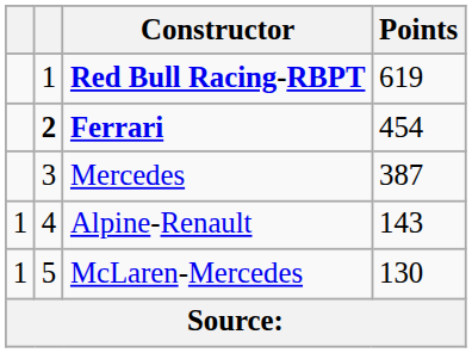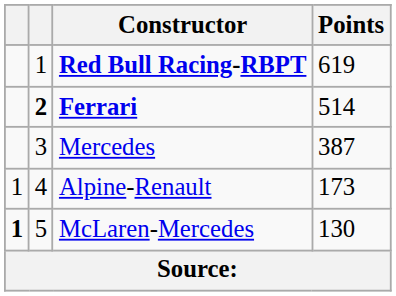 <table class="wikitable" style="font-size: 85%;">
 <tr>
 <th scope="col"></th>
 <th scope="col"></th>
 <th scope="col">Constructor</th>
 <th scope="col">Points</th>
 </tr>
 <tr>
 <td align="left"></td>
 <td align="center">1</td>
 <td> <strong><a href='#'>Red Bull Racing</a>-<a href='#'>RBPT</a></strong></td>
 <td align="left">619</td>
 </tr>
 <tr>
 <td align="left"></td>
 <td align="center"><strong>2</strong></td>
 <td> <strong><a href='#'>Ferrari</a></strong></td>
-<td align="left">454</td>
+<td align="left">514</td>
 </tr>
 <tr>
 <td align="left"></td>
 <td align="center">3</td>
 <td> <a href='#'>Mercedes</a></td>
 <td align="left">387</td>
 </tr>
 <tr>
 <td align="left"> 1</td>
 <td align="center">4</td>
 <td> <a href='#'>Alpine</a>-<a href='#'>Renault</a></td>
-<td align="left">143</td>
+<td align="left">173</td>
 </tr>
 <tr>
-<td align="left"> 1</td>
+<td align="left"><strong> 1</strong></td>
 <td align="center">5</td>
 <td> <a href='#'>McLaren</a>-<a href='#'>Mercedes</a></td>
 <td align="left">130</td>
 </tr>
 <tr>
 <th colspan=4>Source:</th>
 </tr>
 </table>
